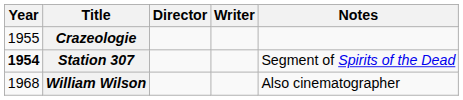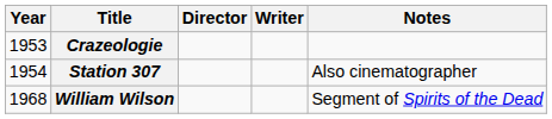 <table class="wikitable plainrowheaders" style="margin-right: 0;">
 <tr>
 <th>Year</th>
 <th>Title</th>
 <th scope="col">Director</th>
 <th scope="col">Writer</th>
 <th>Notes</th>
 </tr>
 <tr>
-<td>1955</td>
+<td>1953</td>
 <th scope="row"><em>Crazeologie</em></th>
 <td></td>
 <td></td>
 <td></td>
 </tr>
 <tr>
-<td><strong>1954</strong></td>
+<td>1954</td>
 <th scope="row"><em>Station 307</em></th>
 <td></td>
 <td></td>
-<td>Segment of <em><a href='#'>Spirits of the Dead</a></em></td>
+<td>Also cinematographer</td>
 </tr>
 <tr>
 <td>1968</td>
 <th scope="row"><em>William Wilson</em></th>
 <td></td>
 <td></td>
-<td>Also cinematographer</td>
+<td>Segment of <em><a href='#'>Spirits of the Dead</a></em></td>
 </tr>
 </table>
